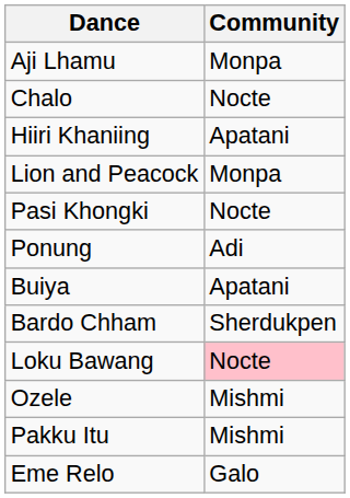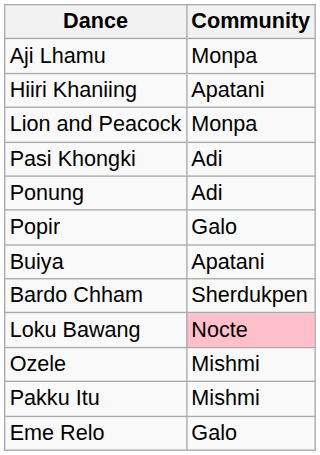 <table class="wikitable">
 <tr>
 <th>Dance</th>
 <th>Community</th>
 </tr>
 <tr>
 <td>Aji Lhamu</td>
 <td>Monpa</td>
-</tr>
-<tr>
-<td>Chalo</td>
-<td>Nocte</td>
 </tr>
 <tr>
 <td>Hiiri Khaniing</td>
 <td>Apatani</td>
 </tr>
 <tr>
 <td>Lion and Peacock</td>
 <td>Monpa</td>
 </tr>
 <tr>
 <td>Pasi Khongki</td>
-<td>Nocte</td>
+<td>Adi</td>
 </tr>
 <tr>
 <td>Ponung</td>
 <td>Adi</td>
+</tr>
+<tr>
+<td>Popir</td>
+<td>Galo</td>
 </tr>
 <tr>
 <td>Buiya</td>
 <td>Apatani</td>
 </tr>
 <tr>
 <td>Bardo Chham</td>
 <td>Sherdukpen</td>
 </tr>
 <tr>
 <td>Loku Bawang</td>
 <td style="background: pink;">Nocte</td>
 </tr>
 <tr>
 <td>Ozele</td>
 <td>Mishmi</td>
 </tr>
 <tr>
 <td>Pakku Itu</td>
 <td>Mishmi</td>
 </tr>
 <tr>
 <td>Eme Relo</td>
 <td>Galo</td>
 </tr>
 </table>
